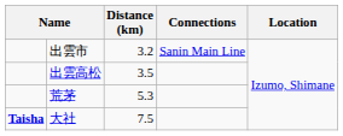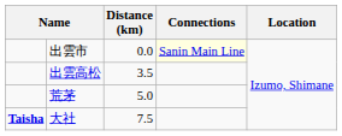 <table class="wikitable">
 <tr>
 <th colspan="2">Name</th>
 <th>Distance<br>(km)</th>
 <th>Connections</th>
 <th>Location</th>
 </tr>
 <tr>
 <td></td>
 <td>出雲市</td>
-<td style="text-align:right">3.2</td>
-<td><a href='#'>Sanin Main Line</a></td>
+<td style="text-align:right">0.0</td>
+<td style="background: lightyellow;"><a href='#'>Sanin Main Line</a></td>
 <td rowspan="4"><a href='#'>Izumo, Shimane</a></td>
 </tr>
 <tr>
 <td></td>
 <td><a href='#'>出雲高松</a></td>
 <td style="text-align:right">3.5</td>
 <td> </td>
 </tr>
 <tr>
 <td></td>
 <td><a href='#'>荒茅</a></td>
-<td style="text-align:right">5.3</td>
+<td style="text-align:right">5.0</td>
 <td> </td>
 </tr>
 <tr>
 <td><strong><a href='#'>Taisha</a></strong></td>
 <td><a href='#'>大社</a></td>
 <td style="text-align:right">7.5</td>
 <td> </td>
 </tr>
 </table>
